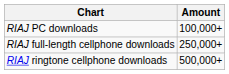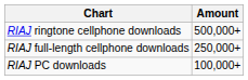 <table class="wikitable">
 <tr>
 <th>Chart</th>
 <th>Amount</th>
 </tr>
 <tr>
-<td><em>RIAJ</em> PC downloads</td>
-<td align="center">100,000+</td>
+<td><em><a href='#'>RIAJ</a></em> ringtone cellphone downloads</td>
+<td align="center">500,000+</td>
 </tr>
 <tr>
 <td><em>RIAJ</em> full-length cellphone downloads</td>
 <td align="center">250,000+</td>
 </tr>
 <tr>
-<td><em><a href='#'>RIAJ</a></em> ringtone cellphone downloads</td>
-<td align="center">500,000+</td>
+<td><em>RIAJ</em> PC downloads</td>
+<td align="center">100,000+</td>
 </tr>
 </table>
